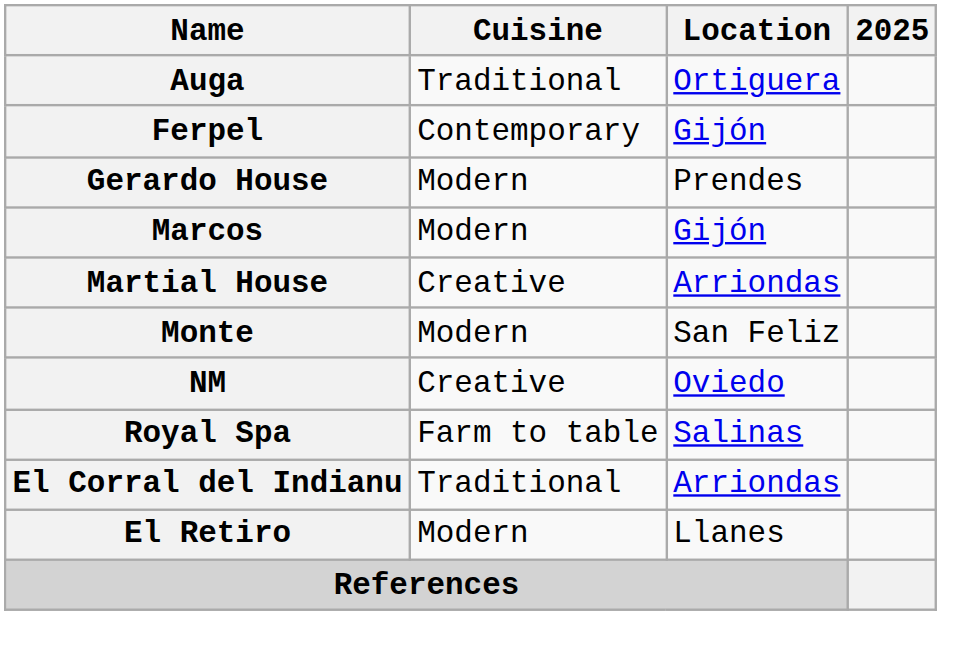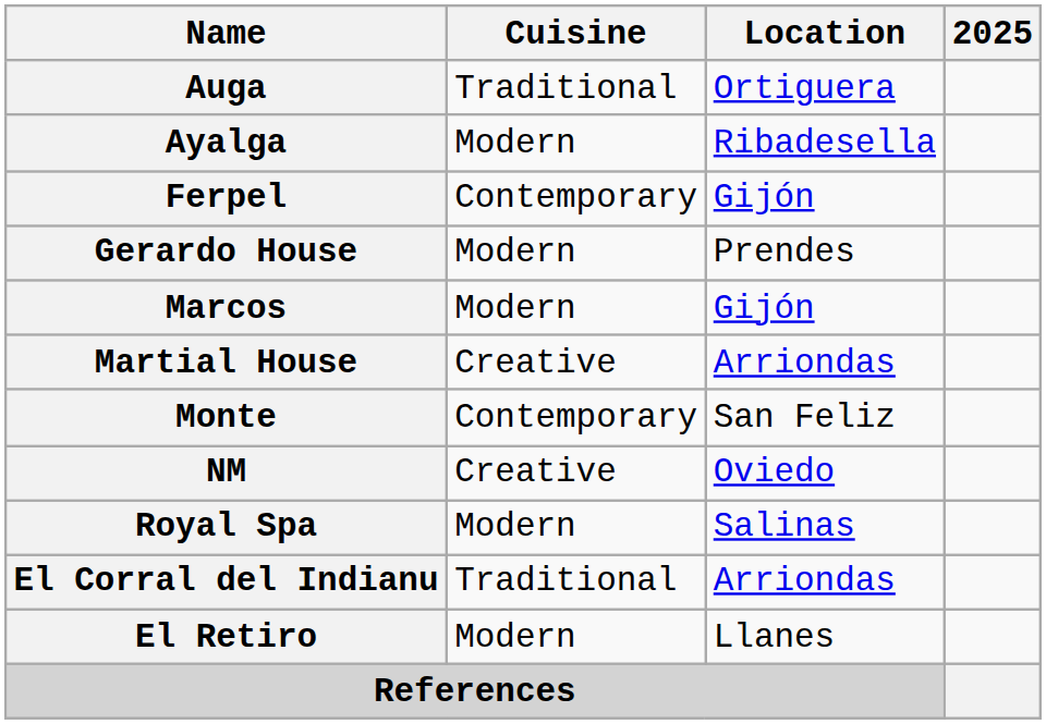 <table class="wikitable sortable plainrowheaders" style="text-align:left;">
 <tr>
 <th scope="col">Name</th>
 <th scope="col">Cuisine</th>
 <th scope="col">Location</th>
 <th scope="col">2025</th>
 </tr>
 <tr>
 <th scope="row">Auga</th>
 <td>Traditional</td>
 <td Ortiguera><a href='#'>Ortiguera</a></td>
+<td></td>
+</tr>
+<tr>
+<th scope="row">Ayalga</th>
+<td>Modern</td>
+<td Ribadesella><a href='#'>Ribadesella</a></td>
 <td></td>
 </tr>
 <tr>
 <th scope="row">Ferpel</th>
 <td>Contemporary</td>
 <td Gijón><a href='#'>Gijón</a></td>
 <td></td>
 </tr>
 <tr>
 <th scope="row">Gerardo House</th>
 <td>Modern</td>
 <td Prendes>Prendes</td>
 <td></td>
 </tr>
 <tr>
 <th scope="row">Marcos</th>
 <td>Modern</td>
 <td Gijón><a href='#'>Gijón</a></td>
 <td></td>
 </tr>
 <tr>
 <th scope="row">Martial House</th>
 <td>Creative</td>
 <td Arriondas><a href='#'>Arriondas</a></td>
 <td></td>
 </tr>
 <tr>
 <th scope="row">Monte</th>
-<td>Modern</td>
+<td>Contemporary</td>
 <td San Feliz>San Feliz</td>
 <td></td>
 </tr>
 <tr>
 <th scope="row">NM</th>
 <td>Creative</td>
 <td Oviedo><a href='#'>Oviedo</a></td>
 <td></td>
 </tr>
 <tr>
 <th scope="row">Royal Spa</th>
-<td>Farm to table</td>
+<td>Modern</td>
 <td Salinas><a href='#'>Salinas</a></td>
 <td></td>
 </tr>
 <tr>
 <th scope="row">El Corral del Indianu</th>
 <td>Traditional</td>
 <td Arriondas><a href='#'>Arriondas</a></td>
 <td></td>
 </tr>
 <tr>
 <th scope="row">El Retiro</th>
 <td>Modern</td>
 <td Pancar, Llanes>Llanes</td>
 <td></td>
 </tr>
 <tr>
 <th colspan="3" style="text-align: center;background: lightgray;">References</th>
 <th></th>
 </tr>
 </table>
